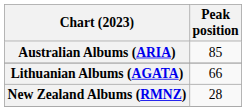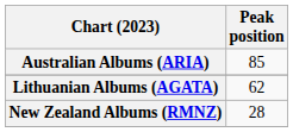 <table class="wikitable sortable plainrowheaders" style="text-align:center">
 <tr>
 <th scope="col">Chart (2023)</th>
 <th scope="col">Peak<br>position</th>
 </tr>
 <tr>
 <th scope="row">Australian Albums (<a href='#'>ARIA</a>)</th>
 <td>85</td>
 </tr>
 <tr>
 </tr>
 <tr>
 </tr>
 <tr>
 </tr>
 <tr>
 </tr>
 <tr>
 </tr>
 <tr>
 <th scope="row">Lithuanian Albums (<a href='#'>AGATA</a>)</th>
-<td>66</td>
+<td>62</td>
 </tr>
 <tr>
 <th scope="row">New Zealand Albums (<a href='#'>RMNZ</a>)</th>
 <td>28</td>
 </tr>
 <tr>
 </tr>
 <tr>
 </tr>
 <tr>
 </tr>
 <tr>
 </tr>
 </table>
